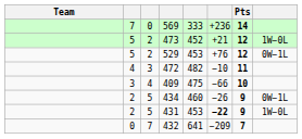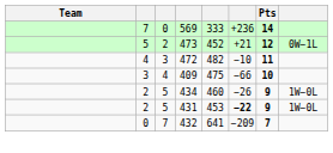 <table class="wikitable" style="text-align:center;">
 <tr>
 <th width=170>Team</th>
 <th width=20></th>
 <th width=20></th>
 <th width=30></th>
 <th width=30></th>
 <th width=30></th>
 <th width=20>Pts</th>
 <th width=60></th>
 </tr>
 <tr bgcolor="#ccffcc">
 <td align=left></td>
 <td>7</td>
 <td>0</td>
 <td>569</td>
 <td>333</td>
 <td>+236</td>
 <td><strong>14</strong></td>
 <td></td>
 </tr>
 <tr bgcolor="#ccffcc">
 <td align=left></td>
 <td>5</td>
 <td>2</td>
 <td>473</td>
 <td>452</td>
 <td>+21</td>
-<td><strong>12</strong></td>
-<td>1W−0L</td>
-</tr>
-<tr>
-<td align=left></td>
-<td>5</td>
-<td>2</td>
-<td>529</td>
-<td>453</td>
-<td>+76</td>
 <td><strong>12</strong></td>
 <td>0W−1L</td>
 </tr>
 <tr>
 <td align=left></td>
 <td>4</td>
 <td>3</td>
 <td>472</td>
 <td>482</td>
 <td>−10</td>
 <td><strong>11</strong></td>
 <td></td>
 </tr>
 <tr>
 <td align=left></td>
 <td>3</td>
 <td>4</td>
 <td>409</td>
 <td>475</td>
 <td>−66</td>
 <td><strong>10</strong></td>
 <td></td>
 </tr>
 <tr>
 <td align=left></td>
 <td>2</td>
 <td>5</td>
 <td>434</td>
 <td>460</td>
 <td>−26</td>
 <td><strong>9</strong></td>
-<td>0W−1L</td>
+<td>1W−0L</td>
 </tr>
 <tr>
 <td align=left></td>
 <td>2</td>
 <td>5</td>
 <td>431</td>
 <td>453</td>
 <td><strong>−22</strong></td>
 <td><strong>9</strong></td>
 <td>1W−0L</td>
 </tr>
 <tr>
 <td align=left></td>
 <td>0</td>
 <td>7</td>
 <td>432</td>
 <td>641</td>
 <td>−209</td>
 <td><strong>7</strong></td>
 <td></td>
 </tr>
 </table>
